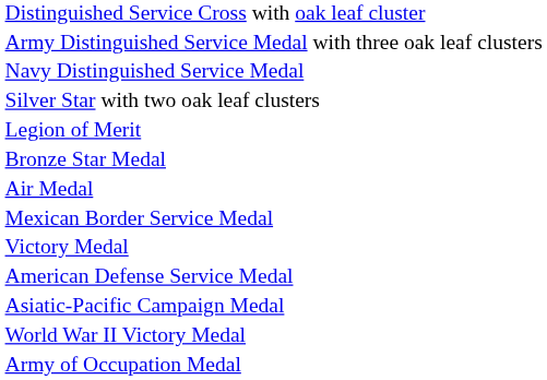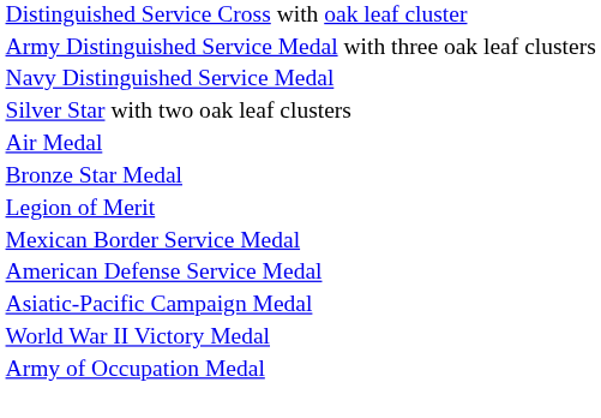 <table>
 <tr>
 <td></td>
 <td><a href='#'>Distinguished Service Cross</a> with <a href='#'>oak leaf cluster</a></td>
 </tr>
 <tr>
 <td></td>
 <td><a href='#'>Army Distinguished Service Medal</a> with three oak leaf clusters</td>
 </tr>
 <tr>
 <td></td>
 <td><a href='#'>Navy Distinguished Service Medal</a></td>
 </tr>
 <tr>
 <td></td>
 <td><a href='#'>Silver Star</a> with two oak leaf clusters</td>
 </tr>
 <tr>
 <td></td>
-<td><a href='#'>Legion of Merit</a></td>
+<td><a href='#'>Air Medal</a></td>
 </tr>
 <tr>
 <td></td>
 <td><a href='#'>Bronze Star Medal</a></td>
 </tr>
 <tr>
 <td></td>
-<td><a href='#'>Air Medal</a></td>
+<td><a href='#'>Legion of Merit</a></td>
 </tr>
 <tr>
 <td></td>
 <td><a href='#'>Mexican Border Service Medal</a></td>
-</tr>
-<tr>
-<td></td>
-<td><a href='#'>Victory Medal</a></td>
 </tr>
 <tr>
 <td></td>
 <td><a href='#'>American Defense Service Medal</a></td>
 </tr>
 <tr>
 <td></td>
 <td><a href='#'>Asiatic-Pacific Campaign Medal</a></td>
 </tr>
 <tr>
 <td></td>
 <td><a href='#'>World War II Victory Medal</a></td>
 </tr>
 <tr>
 <td></td>
 <td><a href='#'>Army of Occupation Medal</a></td>
 </tr>
 </table>
